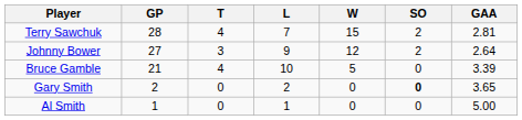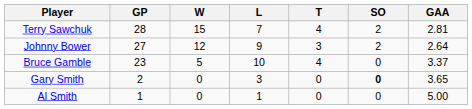 <table class="wikitable sortable">
 <tr>
 <th bgcolor="#DDDDFF" width="16%">Player</th>
 <th bgcolor="#DDDDFF" width="9%">GP</th>
+<th bgcolor="#DDDDFF" width="9%">W</th>
+<th bgcolor="#DDDDFF" width="9%">L</th>
 <th bgcolor="#DDDDFF" width="9%">T</th>
-<th bgcolor="#DDDDFF" width="9%">L</th>
-<th bgcolor="#DDDDFF" width="9%">W</th>
 <th bgcolor="#DDDDFF" width="9%">SO</th>
 <th bgcolor="#DDDDFF" width="9%">GAA</th>
 </tr>
 <tr align="center">
 <td><a href='#'>Terry Sawchuk</a></td>
 <td>28</td>
+<td>15</td>
+<td>7</td>
 <td>4</td>
-<td>7</td>
-<td>15</td>
 <td>2</td>
 <td>2.81</td>
 </tr>
 <tr align="center">
 <td><a href='#'>Johnny Bower</a></td>
 <td>27</td>
+<td>12</td>
+<td>9</td>
 <td>3</td>
-<td>9</td>
-<td>12</td>
 <td>2</td>
 <td>2.64</td>
 </tr>
 <tr align="center">
 <td><a href='#'>Bruce Gamble</a></td>
-<td>21</td>
+<td>23</td>
+<td>5</td>
+<td>10</td>
 <td>4</td>
-<td>10</td>
-<td>5</td>
 <td>0</td>
-<td>3.39</td>
+<td>3.37</td>
 </tr>
 <tr align="center">
 <td><a href='#'>Gary Smith</a></td>
 <td>2</td>
 <td>0</td>
-<td>2</td>
+<td>3</td>
 <td>0</td>
 <td><strong>0</strong></td>
 <td>3.65</td>
 </tr>
 <tr align="center">
 <td><a href='#'>Al Smith</a></td>
 <td>1</td>
 <td>0</td>
 <td>1</td>
 <td>0</td>
 <td>0</td>
 <td>5.00</td>
 </tr>
 </table>
